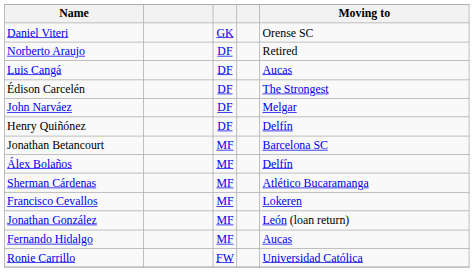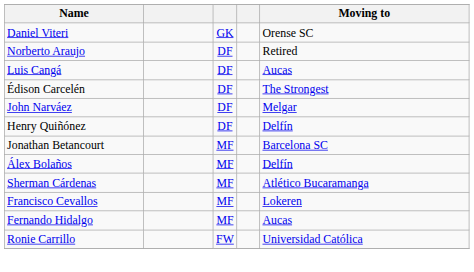 <table class="wikitable" style="text-align: center;">
 <tr>
 </tr>
 <tr>
 <th width=30% align="center">Name</th>
 <th width=15% align="center"></th>
 <th width=5% align="center"></th>
 <th width=5% align="center"></th>
 <th width=45% align="center">Moving to</th>
 </tr>
 <tr>
 <td align=left><a href='#'>Daniel Viteri</a></td>
 <td></td>
 <td><a href='#'>GK</a></td>
 <td></td>
 <td align=left>Orense SC </td>
 </tr>
 <tr>
 <td align=left><a href='#'>Norberto Araujo</a></td>
 <td></td>
 <td><a href='#'>DF</a></td>
 <td></td>
 <td align=left>Retired</td>
 </tr>
 <tr>
 <td align=left><a href='#'>Luis Cangá</a></td>
 <td></td>
 <td><a href='#'>DF</a></td>
 <td></td>
 <td align=left><a href='#'>Aucas</a> </td>
 </tr>
 <tr>
 <td align=left>Édison Carcelén</td>
 <td></td>
 <td><a href='#'>DF</a></td>
 <td></td>
 <td align=left><a href='#'>The Strongest</a> </td>
 </tr>
 <tr>
 <td align=left><a href='#'>John Narváez</a></td>
 <td></td>
 <td><a href='#'>DF</a></td>
 <td></td>
 <td align=left><a href='#'>Melgar</a> </td>
 </tr>
 <tr>
 <td align=left>Henry Quiñónez</td>
 <td></td>
 <td><a href='#'>DF</a></td>
 <td></td>
 <td align=left><a href='#'>Delfín</a> </td>
 </tr>
 <tr>
 <td align=left>Jonathan Betancourt</td>
 <td></td>
 <td><a href='#'>MF</a></td>
 <td></td>
 <td align=left><a href='#'>Barcelona SC</a> </td>
 </tr>
 <tr>
 <td align=left><a href='#'>Álex Bolaños</a></td>
 <td></td>
 <td><a href='#'>MF</a></td>
 <td></td>
 <td align=left><a href='#'>Delfín</a> </td>
 </tr>
 <tr>
 <td align=left><a href='#'>Sherman Cárdenas</a></td>
 <td></td>
 <td><a href='#'>MF</a></td>
 <td></td>
 <td align=left><a href='#'>Atlético Bucaramanga</a> </td>
 </tr>
 <tr>
 <td align=left><a href='#'>Francisco Cevallos</a></td>
 <td></td>
 <td><a href='#'>MF</a></td>
 <td></td>
 <td align=left><a href='#'>Lokeren</a> </td>
 </tr>
 <tr>
-<td align=left><a href='#'>Jonathan González</a></td>
-<td></td>
-<td><a href='#'>MF</a></td>
-<td></td>
-<td align=left><a href='#'>León</a>  (loan return)</td>
-</tr>
-<tr>
 <td align=left><a href='#'>Fernando Hidalgo</a></td>
 <td></td>
 <td><a href='#'>MF</a></td>
 <td></td>
 <td align=left><a href='#'>Aucas</a> </td>
 </tr>
 <tr>
 <td align=left><a href='#'>Ronie Carrillo</a></td>
 <td></td>
 <td><a href='#'>FW</a></td>
 <td></td>
 <td align=left><a href='#'>Universidad Católica</a> </td>
 </tr>
 <tr>
 </tr>
 </table>
